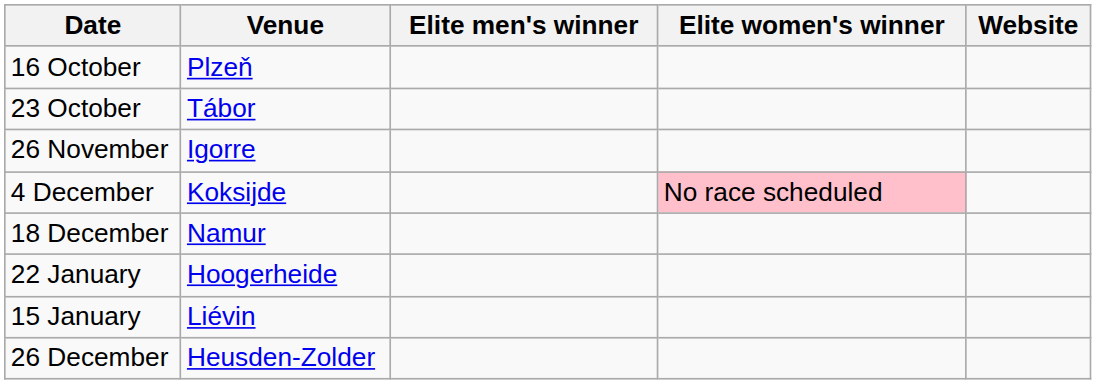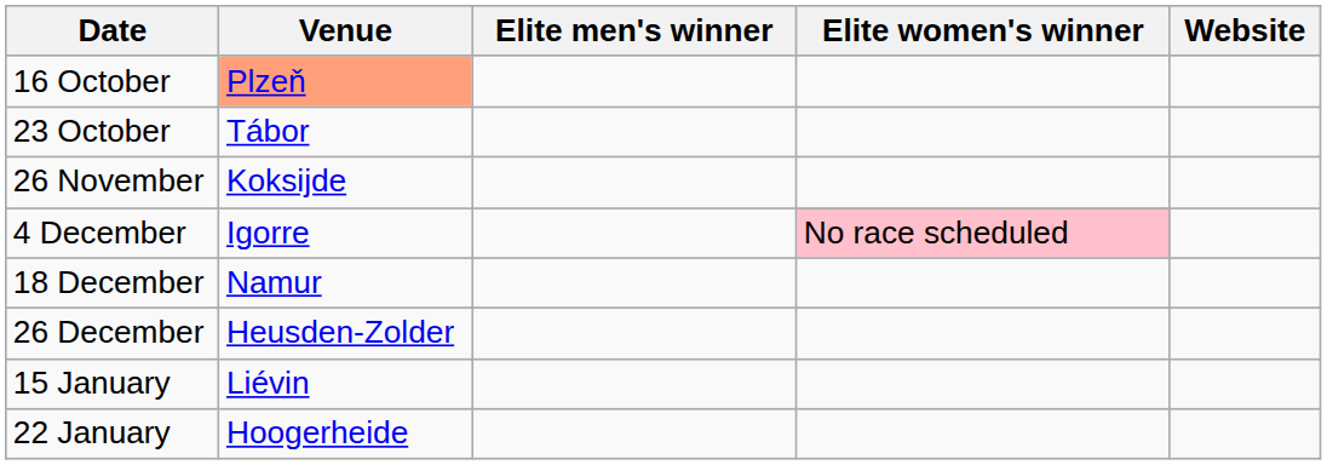 <table class="wikitable" width=75%>
 <tr bgcolor="#efefef">
 <th width=100>Date</th>
 <th width=120>Venue</th>
 <th>Elite men's winner</th>
 <th>Elite women's winner</th>
 <th>Website</th>
 </tr>
 <tr>
 <td>16 October</td>
-<td> <a href='#'>Plzeň</a></td>
+<td style="background: lightsalmon;"> <a href='#'>Plzeň</a></td>
 <td></td>
 <td></td>
 <td></td>
 </tr>
 <tr>
 <td>23 October</td>
 <td> <a href='#'>Tábor</a></td>
 <td></td>
 <td></td>
 <td></td>
 </tr>
 <tr>
 <td>26 November</td>
-<td> <a href='#'>Igorre</a></td>
+<td> <a href='#'>Koksijde</a></td>
 <td></td>
 <td></td>
 <td></td>
 </tr>
 <tr>
 <td>4 December</td>
-<td> <a href='#'>Koksijde</a></td>
+<td> <a href='#'>Igorre</a></td>
 <td></td>
 <td style="background: pink;">No race scheduled</td>
 <td></td>
 </tr>
 <tr>
 <td>18 December</td>
 <td> <a href='#'>Namur</a></td>
 <td></td>
 <td></td>
 <td></td>
 </tr>
 <tr>
-<td>22 January</td>
-<td> <a href='#'>Hoogerheide</a></td>
+<td>26 December</td>
+<td> <a href='#'>Heusden-Zolder</a></td>
 <td></td>
 <td></td>
 <td></td>
 </tr>
 <tr>
 <td>15 January</td>
 <td> <a href='#'>Liévin</a></td>
 <td></td>
 <td></td>
 <td></td>
 </tr>
 <tr>
-<td>26 December</td>
-<td> <a href='#'>Heusden-Zolder</a></td>
+<td>22 January</td>
+<td> <a href='#'>Hoogerheide</a></td>
 <td></td>
 <td></td>
 <td></td>
 </tr>
 </table>
